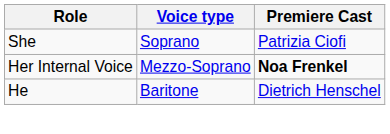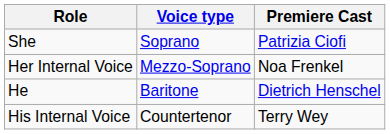 <table class="wikitable">
 <tr>
 <th>Role</th>
 <th><a href='#'>Voice type</a></th>
 <th>Premiere Cast</th>
 </tr>
 <tr>
 <td>She</td>
 <td><a href='#'>Soprano</a></td>
 <td><a href='#'>Patrizia Ciofi</a></td>
 </tr>
 <tr>
 <td>Her Internal Voice</td>
 <td><a href='#'>Mezzo-Soprano</a></td>
-<td><strong>Noa Frenkel</strong></td>
+<td>Noa Frenkel</td>
 </tr>
 <tr>
 <td>He</td>
 <td><a href='#'>Baritone</a></td>
 <td><a href='#'>Dietrich Henschel</a></td>
 </tr>
+<tr>
+<td>His Internal Voice</td>
+<td>Countertenor</td>
+<td>Terry Wey</td>
+</tr>
 </table>
